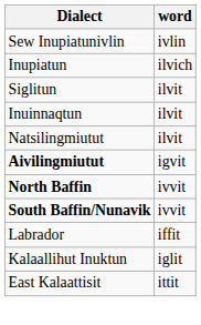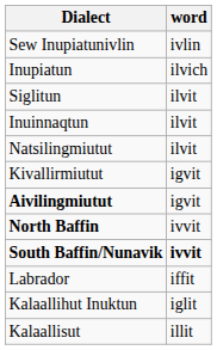 <table class="wikitable" border="1">
 <tr>
 <th>Dialect</th>
 <th>word</th>
 </tr>
 <tr>
 <td>Sew Inupiatunivlin</td>
 <td>ivlin</td>
 </tr>
 <tr>
 <td>Inupiatun</td>
 <td>ilvich</td>
 </tr>
 <tr>
 <td>Siglitun</td>
 <td>ilvit</td>
 </tr>
 <tr>
 <td>Inuinnaqtun</td>
 <td>ilvit</td>
 </tr>
 <tr>
 <td>Natsilingmiutut</td>
 <td>ilvit</td>
 </tr>
 <tr>
+<td>Kivallirmiutut</td>
+<td>igvit</td>
+</tr>
+<tr>
 <td><strong>Aivilingmiutut</strong></td>
 <td>igvit</td>
 </tr>
 <tr>
 <td><strong>North Baffin</strong></td>
 <td>ivvit</td>
 </tr>
 <tr>
 <td><strong>South Baffin/Nunavik</strong></td>
-<td>ivvit</td>
+<td><strong>ivvit</strong></td>
 </tr>
 <tr>
 <td>Labrador</td>
 <td>iffit</td>
 </tr>
 <tr>
 <td>Kalaallihut Inuktun</td>
 <td>iglit</td>
 </tr>
 <tr>
-<td>East Kalaattisit</td>
-<td>ittit</td>
+<td>Kalaallisut</td>
+<td>illit</td>
 </tr>
 </table>
